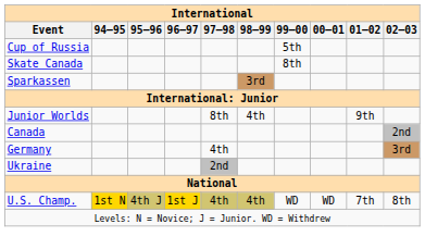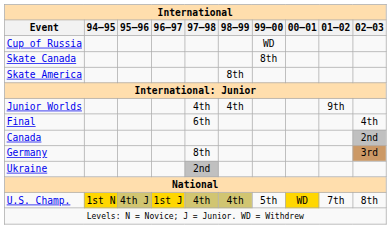 <table class="wikitable" style="text-align:center">
 <tr>
 <th style="background-color: #ffdead; " colspan=10 align=center>International</th>
 </tr>
 <tr>
 <th>Event</th>
 <th>94–95</th>
 <th>95–96</th>
 <th>96–97</th>
 <th>97–98</th>
 <th>98–99</th>
 <th>99–00</th>
 <th>00–01</th>
 <th>01–02</th>
 <th>02–03</th>
 </tr>
 <tr>
 <td align=left> <a href='#'>Cup of Russia</a></td>
 <td></td>
 <td></td>
 <td></td>
 <td></td>
 <td></td>
-<td>5th</td>
+<td>WD</td>
 <td></td>
 <td></td>
 <td></td>
 </tr>
 <tr>
 <td align=left> <a href='#'>Skate Canada</a></td>
 <td></td>
 <td></td>
 <td></td>
 <td></td>
 <td></td>
 <td>8th</td>
 <td></td>
 <td></td>
 </tr>
 <tr>
-<td align=left> <a href='#'>Sparkassen</a></td>
+<td align=left> <a href='#'>Skate America</a></td>
 <td></td>
 <td></td>
 <td></td>
 <td></td>
-<td bgcolor=cc9966>3rd</td>
+<td>8th</td>
 <td></td>
 <td></td>
 <td></td>
 <td></td>
 </tr>
 <tr>
 <th style="background-color: #ffdead; " colspan=10 align=center>International: Junior</th>
 </tr>
 <tr>
 <td align=left><a href='#'>Junior Worlds</a></td>
 <td></td>
 <td></td>
 <td></td>
-<td>8th</td>
+<td>4th</td>
 <td>4th</td>
 <td></td>
 <td></td>
 <td>9th</td>
 <td></td>
+</tr>
+<tr>
+<td align=left> <a href='#'>Final</a></td>
+<td></td>
+<td></td>
+<td></td>
+<td>6th</td>
+<td></td>
+<td></td>
+<td></td>
+<td></td>
+<td>4th</td>
 </tr>
 <tr>
 <td align=left> <a href='#'>Canada</a></td>
 <td></td>
 <td></td>
 <td></td>
 <td></td>
 <td></td>
 <td></td>
 <td></td>
 <td></td>
 <td bgcolor=silver>2nd</td>
 </tr>
 <tr>
 <td align=left> <a href='#'>Germany</a></td>
 <td></td>
 <td></td>
 <td></td>
-<td>4th</td>
+<td>8th</td>
 <td></td>
 <td></td>
 <td></td>
 <td></td>
 <td bgcolor=cc9966>3rd</td>
 </tr>
 <tr>
 <td align=left> <a href='#'>Ukraine</a></td>
 <td></td>
 <td></td>
 <td></td>
 <td bgcolor=silver>2nd</td>
 <td></td>
 <td></td>
 <td></td>
 <td></td>
 <td></td>
 </tr>
 <tr>
 <th style="background-color: #ffdead; " colspan=10 align=center>National</th>
 </tr>
 <tr>
 <td align=left><a href='#'>U.S. Champ.</a></td>
 <td bgcolor=gold>1st N</td>
 <td bgcolor=d1c571>4th J</td>
 <td bgcolor=gold>1st J</td>
 <td bgcolor=d1c571>4th</td>
 <td bgcolor=d1c571>4th</td>
-<td>WD</td>
-<td>WD</td>
+<td>5th</td>
+<td style="background: gold;">WD</td>
 <td>7th</td>
 <td>8th</td>
 </tr>
 <tr>
 <td colspan=10 align=center><small> Levels: N = Novice; J = Junior. WD = Withdrew </small></td>
 </tr>
 </table>
